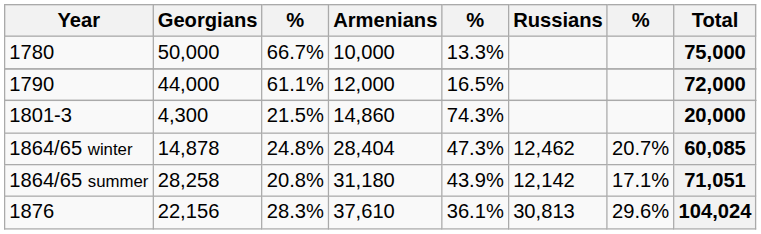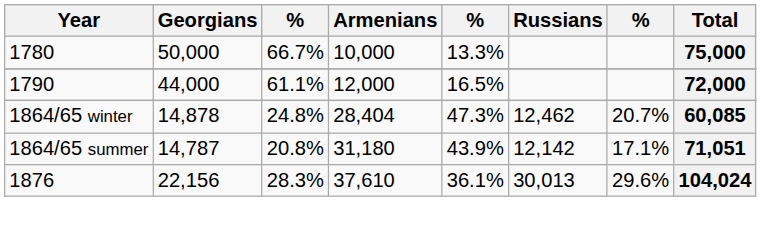 <table class="wikitable floatmiddle">
 <tr style="background:#c9c9c9;">
 <th scope="col">Year</th>
 <th scope="col">Georgians</th>
 <th scope="col">%</th>
 <th scope="col">Armenians</th>
 <th scope="col">%</th>
 <th scope="col">Russians</th>
 <th scope="col">%</th>
 <th scope="col">Total</th>
 </tr>
 <tr>
 <td>1780</td>
 <td>50,000</td>
 <td>66.7%</td>
 <td>10,000</td>
 <td>13.3%</td>
 <td></td>
 <td></td>
 <th>75,000</th>
 </tr>
 <tr>
 </tr>
 <tr>
 <td>1790</td>
 <td>44,000</td>
 <td>61.1%</td>
 <td>12,000</td>
 <td>16.5%</td>
 <td></td>
 <td></td>
 <th>72,000</th>
 </tr>
 <tr>
 </tr>
 <tr>
-<td>1801-3</td>
-<td>4,300</td>
-<td>21.5%</td>
-<td>14,860</td>
-<td>74.3%</td>
-<td></td>
-<td></td>
-<th>20,000</th>
-</tr>
-<tr>
 <td>1864/65 <small>winter</small></td>
 <td>14,878</td>
 <td>24.8%</td>
 <td>28,404</td>
 <td>47.3%</td>
 <td>12,462</td>
 <td>20.7%</td>
 <th>60,085</th>
 </tr>
 <tr>
 <td>1864/65 <small>summer</small></td>
-<td>28,258</td>
+<td>14,787</td>
 <td>20.8%</td>
 <td>31,180</td>
 <td>43.9%</td>
 <td>12,142</td>
 <td>17.1%</td>
 <th>71,051</th>
 </tr>
 <tr>
 <td>1876</td>
 <td>22,156</td>
 <td>28.3%</td>
 <td>37,610</td>
 <td>36.1%</td>
-<td>30,813</td>
+<td>30,013</td>
 <td>29.6%</td>
 <th>104,024</th>
 </tr>
 </table>
